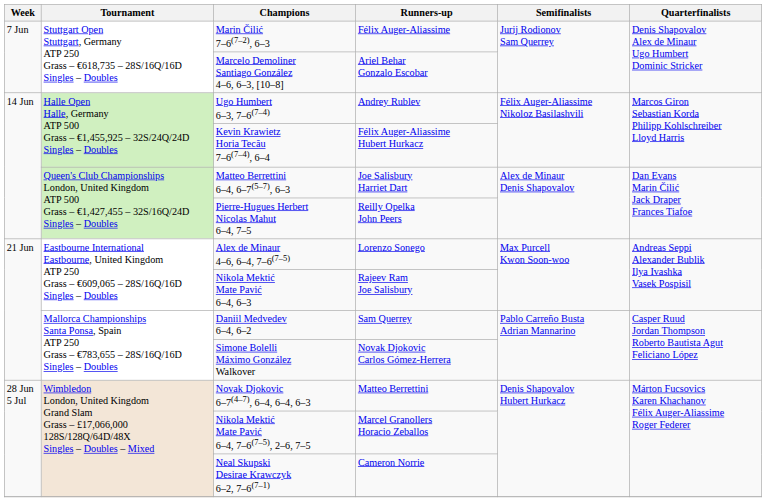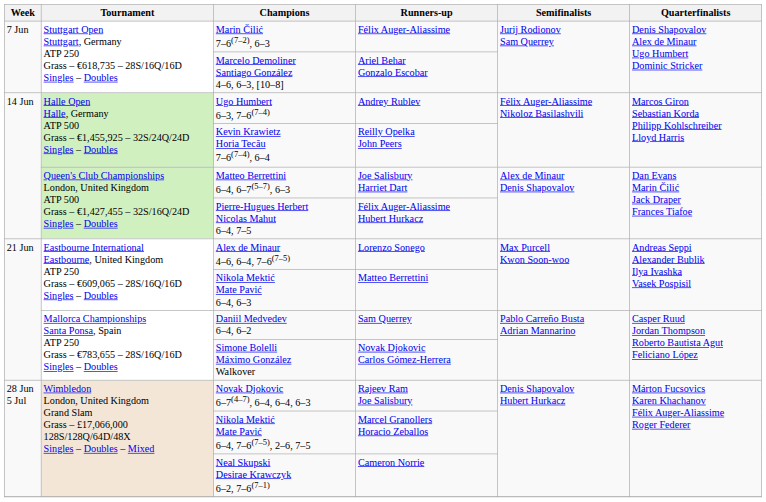 <table class=wikitable style=font-size:95%>
 <tr>
 <th style="width:48px;">Week</th>
 <th style="width:250px;">Tournament</th>
 <th style="width:205px;">Champions</th>
 <th style="width:205px;">Runners-up</th>
 <th style="width:190px;">Semifinalists</th>
 <th style="width:190px;">Quarterfinalists</th>
 </tr>
 <tr valign=top>
 <td rowspan=2>7 Jun</td>
 <td style="background:#fff;" rowspan=2><a href='#'>Stuttgart Open</a><br> <a href='#'>Stuttgart</a>, Germany<br>ATP 250<br> Grass – €618,735 – 28S/16Q/16D <br><a href='#'>Singles</a> – <a href='#'>Doubles</a></td>
 <td> <a href='#'>Marin Čilić</a><br>7–6<sup>(7–2)</sup>, 6–3</td>
 <td> <a href='#'>Félix Auger-Aliassime</a></td>
 <td rowspan=2> <a href='#'>Jurij Rodionov</a> <br>  <a href='#'>Sam Querrey</a></td>
 <td rowspan=2> <a href='#'>Denis Shapovalov</a> <br>  <a href='#'>Alex de Minaur</a> <br>  <a href='#'>Ugo Humbert</a> <br>  <a href='#'>Dominic Stricker</a></td>
 </tr>
 <tr valign=top>
 <td> <a href='#'>Marcelo Demoliner</a> <br>  <a href='#'>Santiago González</a><br> 4–6, 6–3, [10–8]</td>
 <td> <a href='#'>Ariel Behar</a> <br>  <a href='#'>Gonzalo Escobar</a></td>
 </tr>
 <tr valign=top>
 <td rowspan=4>14 Jun</td>
 <td style=background:#d0f0c0 rowspan=2><a href='#'>Halle Open</a><br> <a href='#'>Halle</a>, Germany<br>ATP 500<br> Grass – €1,455,925 – 32S/24Q/24D <br><a href='#'>Singles</a> – <a href='#'>Doubles</a></td>
 <td> <a href='#'>Ugo Humbert</a><br>6–3, 7–6<sup>(7–4)</sup></td>
 <td> <a href='#'>Andrey Rublev</a></td>
 <td rowspan=2> <a href='#'>Félix Auger-Aliassime</a> <br>  <a href='#'>Nikoloz Basilashvili</a></td>
 <td rowspan=2> <a href='#'>Marcos Giron</a> <br> <a href='#'>Sebastian Korda</a> <br> <a href='#'>Philipp Kohlschreiber</a> <br>  <a href='#'>Lloyd Harris</a></td>
 </tr>
 <tr valign=top>
 <td> <a href='#'>Kevin Krawietz</a> <br>  <a href='#'>Horia Tecău</a> <br> 7–6<sup>(7–4)</sup>, 6–4</td>
-<td> <a href='#'>Félix Auger-Aliassime</a> <br>  <a href='#'>Hubert Hurkacz</a></td>
+<td> <a href='#'>Reilly Opelka</a> <br>  <a href='#'>John Peers</a></td>
 </tr>
 <tr valign=top>
 <td style=background:#d0f0c0 rowspan=2><a href='#'>Queen's Club Championships</a><br> London, United Kingdom<br>ATP 500<br> Grass – €1,427,455 – 32S/16Q/24D  <br><a href='#'>Singles</a> – <a href='#'>Doubles</a></td>
 <td> <a href='#'>Matteo Berrettini</a><br>6–4, 6–7<sup>(5–7)</sup>, 6–3</td>
 <td> <a href='#'>Joe Salisbury</a><br>  <a href='#'>Harriet Dart</a></td>
 <td rowspan=2> <a href='#'>Alex de Minaur</a> <br>   <a href='#'>Denis Shapovalov</a></td>
 <td rowspan=2> <a href='#'>Dan Evans</a> <br>  <a href='#'>Marin Čilić</a> <br> <a href='#'>Jack Draper</a> <br>  <a href='#'>Frances Tiafoe</a></td>
 </tr>
 <tr valign=top>
 <td> <a href='#'>Pierre-Hugues Herbert</a> <br>  <a href='#'>Nicolas Mahut</a><br> 6–4, 7–5</td>
-<td> <a href='#'>Reilly Opelka</a> <br>  <a href='#'>John Peers</a></td>
+<td> <a href='#'>Félix Auger-Aliassime</a> <br>  <a href='#'>Hubert Hurkacz</a></td>
 </tr>
 <tr valign=top>
 <td rowspan=4>21 Jun</td>
 <td style="background:#fff;" rowspan=2><a href='#'>Eastbourne International</a><br> <a href='#'>Eastbourne</a>, United Kingdom<br>ATP 250<br> Grass – €609,065 – 28S/16Q/16D<br><a href='#'>Singles</a> – <a href='#'>Doubles</a></td>
 <td> <a href='#'>Alex de Minaur</a> <br> 4–6, 6–4, 7–6<sup>(7–5)</sup></td>
 <td> <a href='#'>Lorenzo Sonego</a></td>
 <td rowspan=2> <a href='#'>Max Purcell</a> <br>  <a href='#'>Kwon Soon-woo</a></td>
 <td rowspan=2> <a href='#'>Andreas Seppi</a> <br> <a href='#'>Alexander Bublik</a> <br> <a href='#'>Ilya Ivashka</a> <br>  <a href='#'>Vasek Pospisil</a></td>
 </tr>
 <tr valign=top>
 <td> <a href='#'>Nikola Mektić</a> <br> <a href='#'>Mate Pavić</a> <br>6–4, 6–3</td>
-<td> <a href='#'>Rajeev Ram</a> <br>  <a href='#'>Joe Salisbury</a></td>
+<td> <a href='#'>Matteo Berrettini</a></td>
 </tr>
 <tr valign=top>
 <td style="background:#fff;" rowspan=2><a href='#'>Mallorca Championships</a><br> <a href='#'>Santa Ponsa</a>, Spain<br>ATP 250<br> Grass – €783,655 – 28S/16Q/16D<br><a href='#'>Singles</a> – <a href='#'>Doubles</a></td>
 <td> <a href='#'>Daniil Medvedev</a> <br> 6–4, 6–2</td>
 <td> <a href='#'>Sam Querrey</a></td>
 <td rowspan=2> <a href='#'>Pablo Carreño Busta</a> <br>  <a href='#'>Adrian Mannarino</a></td>
 <td rowspan=2> <a href='#'>Casper Ruud</a> <br> <a href='#'>Jordan Thompson</a> <br>  <a href='#'>Roberto Bautista Agut</a> <br>  <a href='#'>Feliciano López</a></td>
 </tr>
 <tr valign=top>
 <td> <a href='#'>Simone Bolelli</a> <br>  <a href='#'>Máximo González</a> <br>Walkover</td>
 <td> <a href='#'>Novak Djokovic</a><br>  <a href='#'>Carlos Gómez-Herrera</a></td>
 </tr>
 <tr valign=top>
 <td rowspan=3>28 Jun<br>5 Jul</td>
 <td style="background:#f3e6d7;" rowspan=3><a href='#'>Wimbledon</a><br>  London, United Kingdom<br>Grand Slam<br> Grass – £17,066,000 <br> 128S/128Q/64D/48X<br><a href='#'>Singles</a> – <a href='#'>Doubles</a> – <a href='#'>Mixed</a></td>
 <td> <a href='#'>Novak Djokovic</a> <br> 6–7<sup>(4–7)</sup>, 6–4, 6–4, 6–3</td>
-<td> <a href='#'>Matteo Berrettini</a></td>
+<td> <a href='#'>Rajeev Ram</a> <br>  <a href='#'>Joe Salisbury</a></td>
 <td rowspan=3> <a href='#'>Denis Shapovalov</a> <br>  <a href='#'>Hubert Hurkacz</a></td>
 <td rowspan=3> <a href='#'>Márton Fucsovics</a> <br> <a href='#'>Karen Khachanov</a> <br> <a href='#'>Félix Auger-Aliassime</a> <br>  <a href='#'>Roger Federer</a></td>
 </tr>
 <tr valign=top>
 <td> <a href='#'>Nikola Mektić</a> <br> <a href='#'>Mate Pavić</a> <br>6–4, 7–6<sup>(7–5)</sup>, 2–6, 7–5</td>
 <td> <a href='#'>Marcel Granollers</a> <br>  <a href='#'>Horacio Zeballos</a></td>
 </tr>
 <tr valign=top>
 <td> <a href='#'>Neal Skupski</a> <br> <a href='#'>Desirae Krawczyk</a> <br> 6–2, 7–6<sup>(7–1)</sup></td>
 <td> <a href='#'>Cameron Norrie</a></td>
 </tr>
 <tr valign=top>
 </tr>
 </table>
